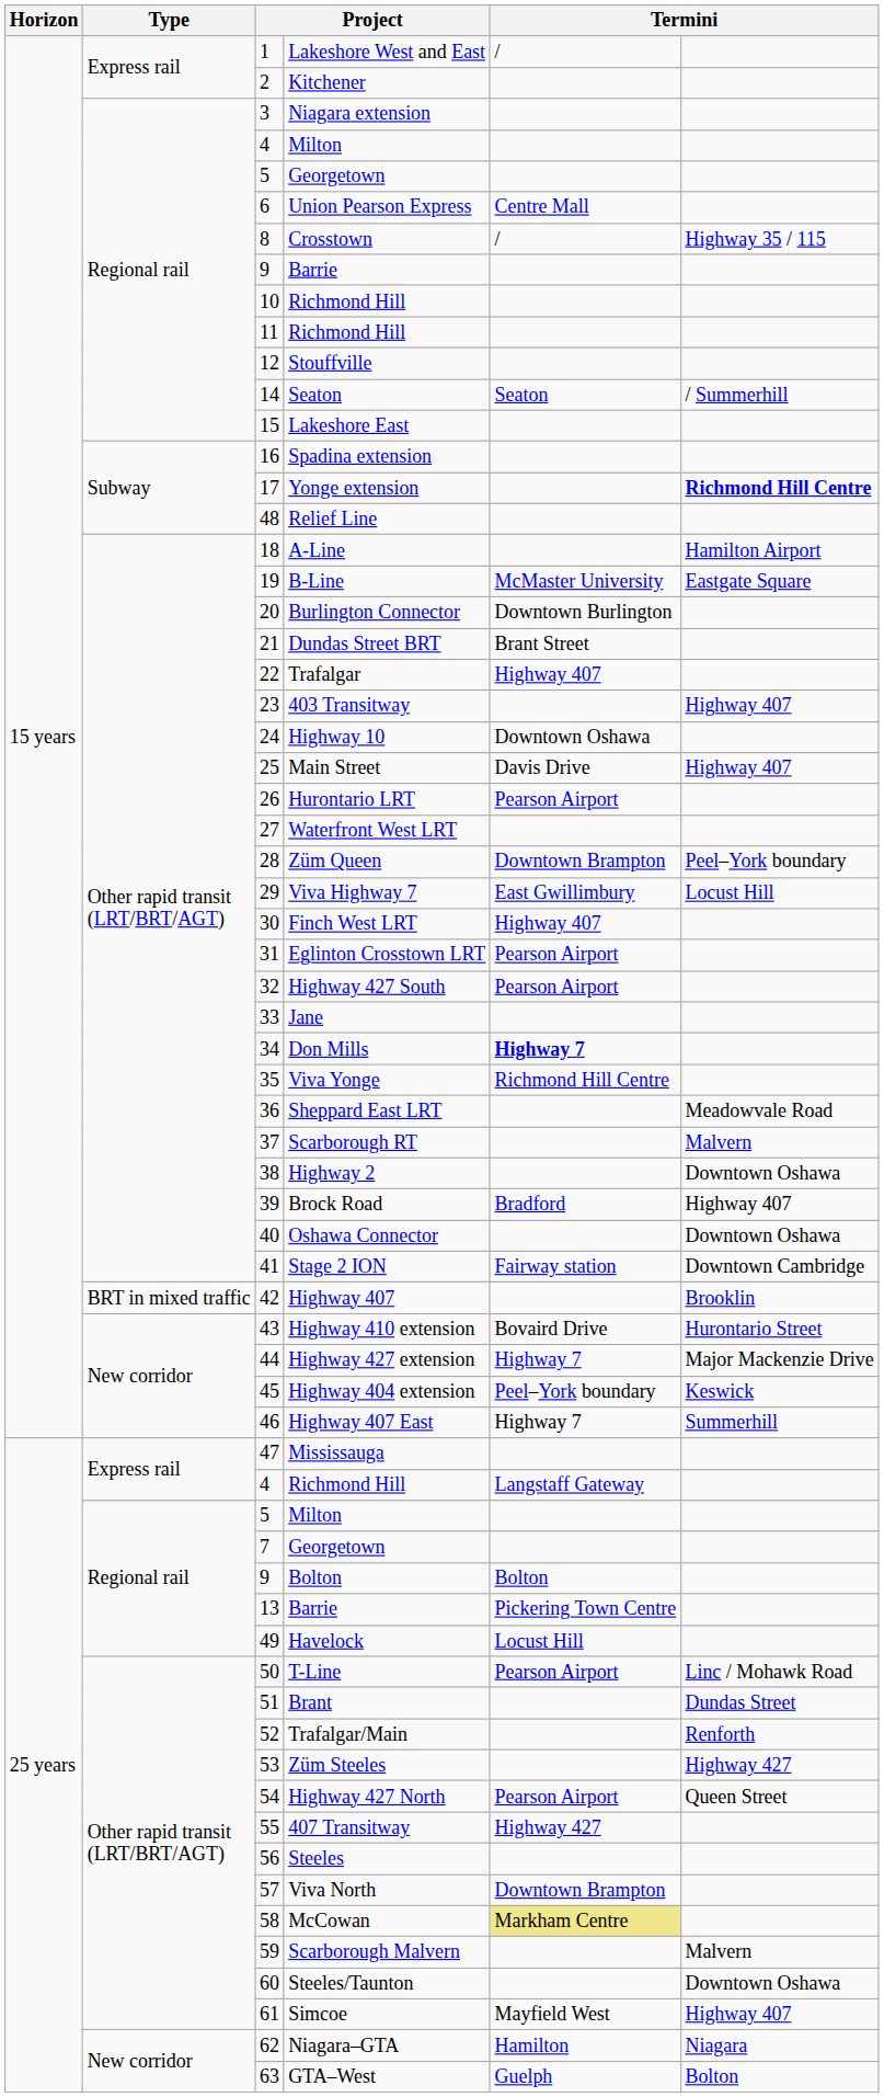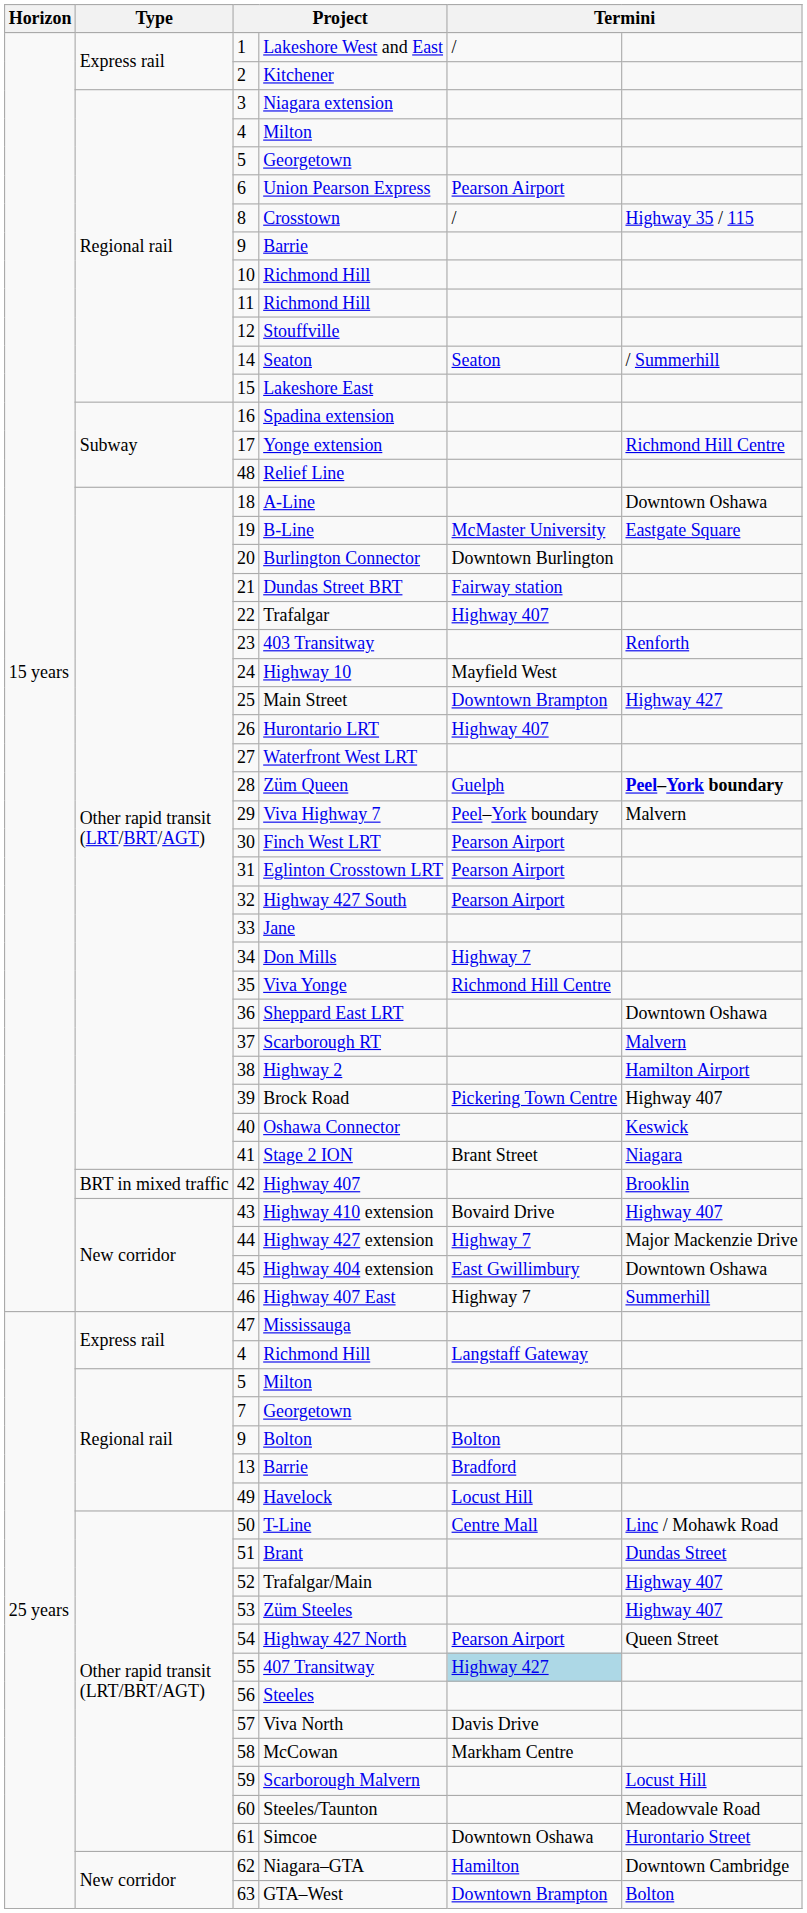 <table class="wikitable">
 <tr>
 <th>Horizon</th>
 <th>Type</th>
 <th colspan=2>Project</th>
 <th colspan=2>Termini</th>
 </tr>
 <tr>
 <td rowspan="45">15 years</td>
 <td rowspan=2>Express rail</td>
 <td>1</td>
 <td><a href='#'>Lakeshore West</a> and <a href='#'>East</a></td>
 <td> / </td>
 <td></td>
 </tr>
 <tr>
 <td>2</td>
 <td><a href='#'>Kitchener</a></td>
 <td></td>
 <td></td>
 </tr>
 <tr>
 <td rowspan=11>Regional rail</td>
 <td>3</td>
 <td><a href='#'>Niagara extension</a></td>
 <td></td>
 <td></td>
 </tr>
 <tr>
 <td>4</td>
 <td><a href='#'>Milton</a></td>
 <td></td>
 <td></td>
 </tr>
 <tr>
 <td>5</td>
 <td><a href='#'>Georgetown</a></td>
 <td></td>
 <td></td>
 </tr>
 <tr>
 <td>6</td>
 <td><a href='#'>Union Pearson Express</a></td>
-<td><a href='#'>Centre Mall</a></td>
+<td><a href='#'>Pearson Airport</a></td>
 <td></td>
 </tr>
 <tr>
 <td>8</td>
 <td><a href='#'>Crosstown</a></td>
 <td> / </td>
 <td><a href='#'>Highway 35</a> / <a href='#'>115</a></td>
 </tr>
 <tr>
 <td>9</td>
 <td><a href='#'>Barrie</a></td>
 <td></td>
 <td></td>
 </tr>
 <tr>
 <td>10</td>
 <td><a href='#'>Richmond Hill</a></td>
 <td></td>
 <td></td>
 </tr>
 <tr>
 <td>11</td>
 <td><a href='#'>Richmond Hill</a></td>
 <td></td>
 <td></td>
 </tr>
 <tr>
 <td>12</td>
 <td><a href='#'>Stouffville</a></td>
 <td></td>
 <td></td>
 </tr>
 <tr>
 <td>14</td>
 <td><a href='#'>Seaton</a></td>
 <td><a href='#'>Seaton</a></td>
 <td> / <a href='#'>Summerhill</a></td>
 </tr>
 <tr>
 <td>15</td>
 <td><a href='#'>Lakeshore East</a></td>
 <td></td>
 <td></td>
 </tr>
 <tr>
 <td rowspan=3>Subway</td>
 <td>16</td>
 <td><a href='#'>Spadina extension</a></td>
 <td></td>
 <td></td>
 </tr>
 <tr>
 <td>17</td>
 <td><a href='#'>Yonge extension</a></td>
 <td></td>
-<td><strong><a href='#'>Richmond Hill Centre</a></strong></td>
+<td><a href='#'>Richmond Hill Centre</a></td>
 </tr>
 <tr>
 <td>48</td>
 <td><a href='#'>Relief Line</a></td>
 <td></td>
 <td></td>
 </tr>
 <tr>
 <td rowspan="24">Other rapid transit<br>(<a href='#'>LRT</a>/<a href='#'>BRT</a>/<a href='#'>AGT</a>)</td>
 <td>18</td>
 <td><a href='#'>A-Line</a></td>
 <td></td>
-<td><a href='#'>Hamilton Airport</a></td>
+<td>Downtown Oshawa</td>
 </tr>
 <tr>
 <td>19</td>
 <td><a href='#'>B-Line</a></td>
 <td><a href='#'>McMaster University</a></td>
 <td><a href='#'>Eastgate Square</a></td>
 </tr>
 <tr>
 <td>20</td>
 <td><a href='#'>Burlington Connector</a></td>
 <td>Downtown Burlington</td>
 <td></td>
 </tr>
 <tr>
 <td>21</td>
 <td><a href='#'>Dundas Street BRT</a></td>
-<td>Brant Street</td>
+<td><a href='#'>Fairway station</a></td>
 <td></td>
 </tr>
 <tr>
 <td>22</td>
 <td>Trafalgar</td>
 <td><a href='#'>Highway 407</a></td>
 <td></td>
 </tr>
 <tr>
 <td>23</td>
 <td><a href='#'>403 Transitway</a></td>
 <td></td>
-<td><a href='#'>Highway 407</a></td>
+<td><a href='#'>Renforth</a></td>
 </tr>
 <tr>
 <td>24</td>
 <td><a href='#'>Highway 10</a></td>
-<td>Downtown Oshawa</td>
+<td>Mayfield West</td>
 <td></td>
 </tr>
 <tr>
 <td>25</td>
 <td>Main Street</td>
-<td>Davis Drive</td>
-<td><a href='#'>Highway 407</a></td>
+<td><a href='#'>Downtown Brampton</a></td>
+<td><a href='#'>Highway 427</a></td>
 </tr>
 <tr>
 <td>26</td>
 <td><a href='#'>Hurontario LRT</a></td>
-<td><a href='#'>Pearson Airport</a></td>
+<td><a href='#'>Highway 407</a></td>
 <td></td>
 </tr>
 <tr>
 <td>27</td>
 <td><a href='#'>Waterfront West LRT</a></td>
 <td></td>
 <td></td>
 </tr>
 <tr>
 <td>28</td>
 <td><a href='#'>Züm Queen</a></td>
-<td><a href='#'>Downtown Brampton</a></td>
-<td><a href='#'>Peel</a>–<a href='#'>York</a> boundary</td>
+<td><a href='#'>Guelph</a></td>
+<td><strong><a href='#'>Peel</a>–<a href='#'>York</a> boundary</strong></td>
 </tr>
 <tr>
 <td>29</td>
 <td><a href='#'>Viva Highway 7</a></td>
-<td><a href='#'>East Gwillimbury</a></td>
-<td><a href='#'>Locust Hill</a></td>
+<td><a href='#'>Peel</a>–<a href='#'>York</a> boundary</td>
+<td>Malvern</td>
 </tr>
 <tr>
 <td>30</td>
 <td><a href='#'>Finch West LRT</a></td>
-<td><a href='#'>Highway 407</a></td>
+<td><a href='#'>Pearson Airport</a></td>
 <td></td>
 </tr>
 <tr>
 <td>31</td>
 <td><a href='#'>Eglinton Crosstown LRT</a></td>
 <td><a href='#'>Pearson Airport</a></td>
 <td></td>
 </tr>
 <tr>
 <td>32</td>
 <td><a href='#'>Highway 427 South</a></td>
 <td><a href='#'>Pearson Airport</a></td>
 <td></td>
 </tr>
 <tr>
 <td>33</td>
 <td><a href='#'>Jane</a></td>
 <td></td>
 <td></td>
 </tr>
 <tr>
 <td>34</td>
 <td><a href='#'>Don Mills</a></td>
-<td><strong><a href='#'>Highway 7</a></strong></td>
+<td><a href='#'>Highway 7</a></td>
 <td></td>
 </tr>
 <tr>
 <td>35</td>
 <td><a href='#'>Viva Yonge</a></td>
 <td><a href='#'>Richmond Hill Centre</a></td>
 <td></td>
 </tr>
 <tr>
 <td>36</td>
 <td><a href='#'>Sheppard East LRT</a></td>
 <td></td>
-<td>Meadowvale Road</td>
+<td>Downtown Oshawa</td>
 </tr>
 <tr>
 <td>37</td>
 <td><a href='#'>Scarborough RT</a></td>
 <td></td>
 <td><a href='#'>Malvern</a></td>
 </tr>
 <tr>
 <td>38</td>
 <td><a href='#'>Highway 2</a></td>
 <td></td>
-<td>Downtown Oshawa</td>
+<td><a href='#'>Hamilton Airport</a></td>
 </tr>
 <tr>
 <td>39</td>
 <td>Brock Road</td>
-<td><a href='#'>Bradford</a></td>
+<td><a href='#'>Pickering Town Centre</a></td>
 <td>Highway 407</td>
 </tr>
 <tr>
 <td>40</td>
 <td><a href='#'>Oshawa Connector</a></td>
 <td></td>
-<td>Downtown Oshawa</td>
+<td><a href='#'>Keswick</a></td>
 </tr>
 <tr>
 <td>41</td>
 <td><a href='#'>Stage 2 ION</a></td>
-<td><a href='#'>Fairway station</a></td>
-<td>Downtown Cambridge</td>
+<td>Brant Street</td>
+<td><a href='#'>Niagara</a></td>
 </tr>
 <tr>
 <td>BRT in mixed traffic</td>
 <td>42</td>
 <td><a href='#'>Highway 407</a></td>
 <td></td>
 <td><a href='#'>Brooklin</a></td>
 </tr>
 <tr>
 <td rowspan="4">New corridor</td>
 <td>43</td>
 <td><a href='#'>Highway 410</a> extension</td>
 <td>Bovaird Drive</td>
-<td><a href='#'>Hurontario Street</a></td>
+<td><a href='#'>Highway 407</a></td>
 </tr>
 <tr>
 <td>44</td>
 <td><a href='#'>Highway 427</a> extension</td>
 <td><a href='#'>Highway 7</a></td>
 <td>Major Mackenzie Drive</td>
 </tr>
 <tr>
 <td>45</td>
 <td><a href='#'>Highway 404</a> extension</td>
-<td><a href='#'>Peel</a>–<a href='#'>York</a> boundary</td>
-<td><a href='#'>Keswick</a></td>
+<td><a href='#'>East Gwillimbury</a></td>
+<td>Downtown Oshawa</td>
 </tr>
 <tr>
 <td>46</td>
 <td><a href='#'>Highway 407 East</a></td>
 <td>Highway 7</td>
 <td><a href='#'>Summerhill</a></td>
 </tr>
 <tr>
 <td rowspan="21">25 years</td>
 <td rowspan="2">Express rail</td>
 <td>47</td>
 <td><a href='#'>Mississauga</a></td>
 <td></td>
 <td></td>
 </tr>
 <tr>
 <td>4</td>
 <td><a href='#'>Richmond Hill</a></td>
 <td><a href='#'>Langstaff Gateway</a></td>
 <td></td>
 </tr>
 <tr>
 <td rowspan="5">Regional rail</td>
 <td>5</td>
 <td><a href='#'>Milton</a></td>
 <td></td>
 <td></td>
 </tr>
 <tr>
 <td>7</td>
 <td><a href='#'>Georgetown</a></td>
 <td></td>
 <td></td>
 </tr>
 <tr>
 <td>9</td>
 <td><a href='#'>Bolton</a></td>
 <td><a href='#'>Bolton</a></td>
 <td></td>
 </tr>
 <tr>
 <td>13</td>
 <td><a href='#'>Barrie</a></td>
-<td><a href='#'>Pickering Town Centre</a></td>
+<td><a href='#'>Bradford</a></td>
 <td></td>
 </tr>
 <tr>
 <td>49</td>
 <td><a href='#'>Havelock</a></td>
 <td><a href='#'>Locust Hill</a></td>
 <td></td>
 </tr>
 <tr>
 <td rowspan="12">Other rapid transit<br>(LRT/BRT/AGT)</td>
 <td>50</td>
 <td><a href='#'>T-Line</a></td>
-<td><a href='#'>Pearson Airport</a></td>
+<td><a href='#'>Centre Mall</a></td>
 <td><a href='#'>Linc</a> / Mohawk Road</td>
 </tr>
 <tr>
 <td>51</td>
 <td><a href='#'>Brant</a></td>
 <td></td>
 <td><a href='#'>Dundas Street</a></td>
 </tr>
 <tr>
 <td>52</td>
 <td>Trafalgar/Main</td>
 <td></td>
-<td><a href='#'>Renforth</a></td>
+<td><a href='#'>Highway 407</a></td>
 </tr>
 <tr>
 <td>53</td>
 <td><a href='#'>Züm Steeles</a></td>
 <td></td>
-<td><a href='#'>Highway 427</a></td>
+<td><a href='#'>Highway 407</a></td>
 </tr>
 <tr>
 <td>54</td>
 <td><a href='#'>Highway 427 North</a></td>
 <td><a href='#'>Pearson Airport</a></td>
 <td>Queen Street</td>
 </tr>
 <tr>
 <td>55</td>
 <td><a href='#'>407 Transitway</a></td>
-<td><a href='#'>Highway 427</a></td>
+<td style="background: lightblue;"><a href='#'>Highway 427</a></td>
 <td></td>
 </tr>
 <tr>
 <td>56</td>
 <td><a href='#'>Steeles</a></td>
 <td></td>
 <td></td>
 </tr>
 <tr>
 <td>57</td>
 <td>Viva North</td>
-<td><a href='#'>Downtown Brampton</a></td>
+<td>Davis Drive</td>
 <td></td>
 </tr>
 <tr>
 <td>58</td>
 <td>McCowan</td>
-<td style="background: khaki;">Markham Centre</td>
+<td>Markham Centre</td>
 <td></td>
 </tr>
 <tr>
 <td>59</td>
 <td><a href='#'>Scarborough Malvern</a></td>
 <td></td>
-<td>Malvern</td>
+<td><a href='#'>Locust Hill</a></td>
 </tr>
 <tr>
 <td>60</td>
 <td>Steeles/Taunton</td>
 <td></td>
-<td>Downtown Oshawa</td>
+<td>Meadowvale Road</td>
 </tr>
 <tr>
 <td>61</td>
 <td>Simcoe</td>
-<td>Mayfield West</td>
-<td><a href='#'>Highway 407</a></td>
+<td>Downtown Oshawa</td>
+<td><a href='#'>Hurontario Street</a></td>
 </tr>
 <tr>
 <td rowspan="2">New corridor</td>
 <td>62</td>
 <td>Niagara–GTA</td>
 <td><a href='#'>Hamilton</a></td>
-<td><a href='#'>Niagara</a></td>
+<td>Downtown Cambridge</td>
 </tr>
 <tr>
 <td>63</td>
 <td>GTA–West</td>
-<td><a href='#'>Guelph</a></td>
+<td><a href='#'>Downtown Brampton</a></td>
 <td><a href='#'>Bolton</a></td>
 </tr>
 </table>
